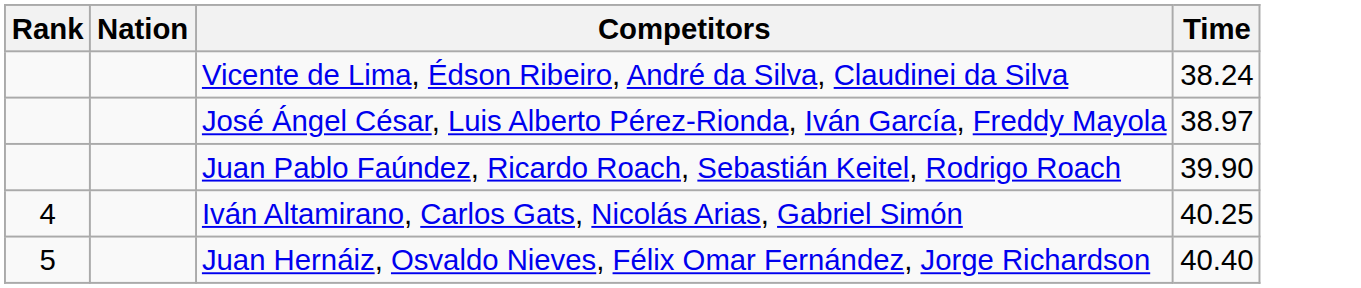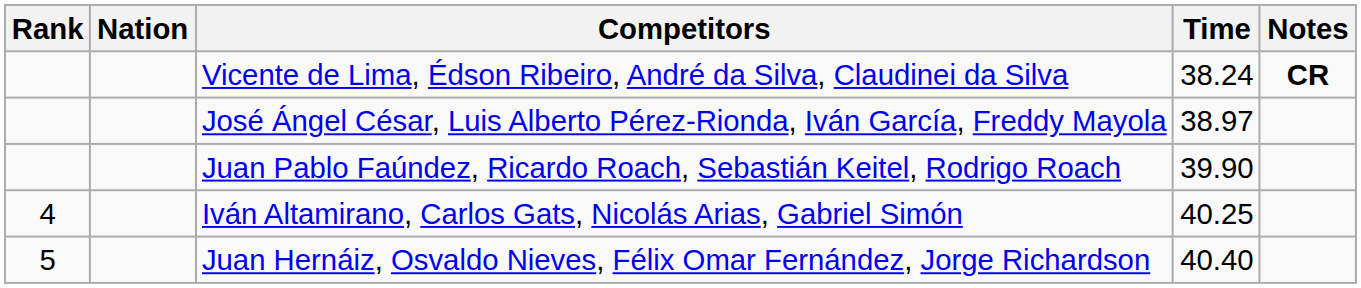 <table class="wikitable sortable" style="text-align:center; font-size:95%">
 <tr>
 <th>Rank</th>
 <th>Nation</th>
 <th>Competitors</th>
 <th>Time</th>
+<th>Notes</th>
 </tr>
 <tr>
 <td></td>
 <td align=left></td>
 <td align=left><a href='#'>Vicente de Lima</a>, <a href='#'>Édson Ribeiro</a>, <a href='#'>André da Silva</a>, <a href='#'>Claudinei da Silva</a></td>
 <td>38.24</td>
+<td><strong>CR</strong></td>
 </tr>
 <tr>
 <td></td>
 <td align=left></td>
 <td align=left><a href='#'>José Ángel César</a>, <a href='#'>Luis Alberto Pérez-Rionda</a>, <a href='#'>Iván García</a>, <a href='#'>Freddy Mayola</a></td>
 <td>38.97</td>
+<td></td>
 </tr>
 <tr>
 <td></td>
 <td align=left></td>
 <td align=left><a href='#'>Juan Pablo Faúndez</a>, <a href='#'>Ricardo Roach</a>, <a href='#'>Sebastián Keitel</a>, <a href='#'>Rodrigo Roach</a></td>
 <td>39.90</td>
+<td></td>
 </tr>
 <tr>
 <td>4</td>
 <td align=left></td>
 <td align=left><a href='#'>Iván Altamirano</a>, <a href='#'>Carlos Gats</a>, <a href='#'>Nicolás Arias</a>, <a href='#'>Gabriel Simón</a></td>
 <td>40.25</td>
+<td></td>
 </tr>
 <tr>
 <td>5</td>
 <td align=left></td>
 <td align=left><a href='#'>Juan Hernáiz</a>, <a href='#'>Osvaldo Nieves</a>, <a href='#'>Félix Omar Fernández</a>, <a href='#'>Jorge Richardson</a></td>
 <td>40.40</td>
+<td></td>
 </tr>
 </table>
